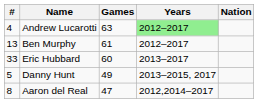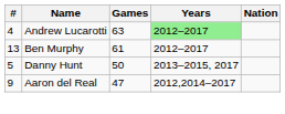 <table class="wikitable sortable">
 <tr>
 <th>#</th>
 <th>Name</th>
 <th>Games</th>
 <th>Years</th>
 <th>Nation</th>
 </tr>
 <tr>
 <td>4</td>
 <td>Andrew Lucarotti</td>
 <td>63</td>
 <td style="background: lightgreen;">2012–2017</td>
 <td></td>
 </tr>
 <tr>
 <td>13</td>
 <td>Ben Murphy</td>
 <td>61</td>
 <td>2012–2017</td>
 <td></td>
 </tr>
 <tr>
-<td>33</td>
-<td>Eric Hubbard</td>
-<td>60</td>
-<td>2013–2017</td>
-<td></td>
-</tr>
-<tr>
 <td>5</td>
 <td>Danny Hunt</td>
-<td>49</td>
+<td>50</td>
 <td>2013–2015, 2017</td>
 <td></td>
 </tr>
 <tr>
-<td>8</td>
+<td>9</td>
 <td>Aaron del Real</td>
 <td>47</td>
 <td>2012,2014–2017</td>
 <td></td>
 </tr>
 </table>
